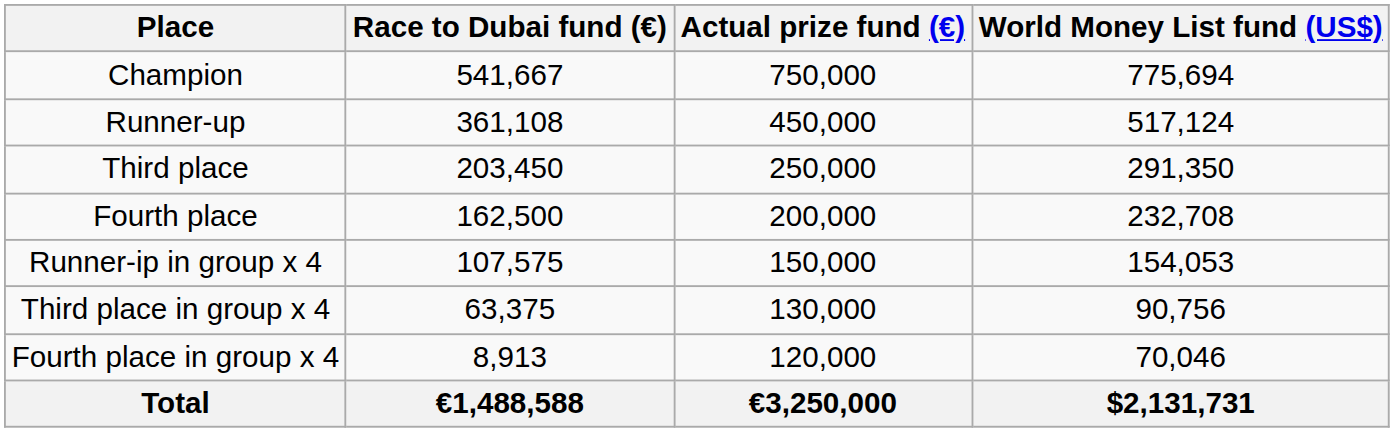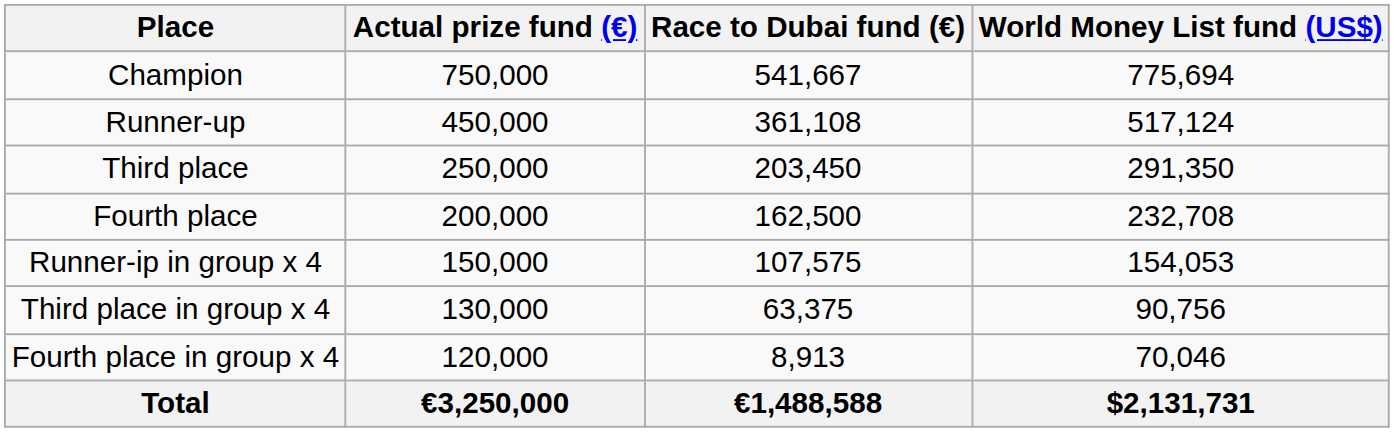 <table class="wikitable" style="text-align:center">
 <tr>
 <th>Place</th>
+<th>Actual prize fund <a href='#'>(€)</a></th>
 <th>Race to Dubai fund (€)</th>
-<th>Actual prize fund <a href='#'>(€)</a></th>
 <th>World Money List fund <a href='#'>(US$)</a></th>
 </tr>
 <tr>
 <td>Champion</td>
+<td>750,000</td>
 <td>541,667</td>
-<td>750,000</td>
 <td>775,694</td>
 </tr>
 <tr>
 <td>Runner-up</td>
+<td>450,000</td>
 <td>361,108</td>
-<td>450,000</td>
 <td>517,124</td>
 </tr>
 <tr>
 <td>Third place</td>
+<td>250,000</td>
 <td>203,450</td>
-<td>250,000</td>
 <td>291,350</td>
 </tr>
 <tr>
 <td>Fourth place</td>
+<td>200,000</td>
 <td>162,500</td>
-<td>200,000</td>
 <td>232,708</td>
 </tr>
 <tr>
 <td>Runner-ip in group x 4</td>
+<td>150,000</td>
 <td>107,575</td>
-<td>150,000</td>
 <td>154,053</td>
 </tr>
 <tr>
 <td>Third place in group x 4</td>
+<td>130,000</td>
 <td>63,375</td>
-<td>130,000</td>
 <td>90,756</td>
 </tr>
 <tr>
 <td>Fourth place in group x 4</td>
+<td>120,000</td>
 <td>8,913</td>
-<td>120,000</td>
 <td>70,046</td>
 </tr>
 <tr>
 <th>Total</th>
+<th>€3,250,000</th>
 <th>€1,488,588</th>
-<th>€3,250,000</th>
 <th>$2,131,731</th>
 </tr>
 </table>
